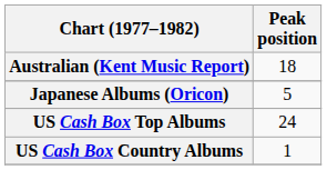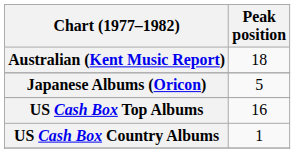 <table class="wikitable sortable plainrowheaders">
 <tr>
 <th>Chart (1977–1982)</th>
 <th>Peak<br>position</th>
 </tr>
 <tr>
 <th scope="row">Australian (<a href='#'>Kent Music Report</a>)</th>
 <td align="center">18</td>
 </tr>
 <tr>
 </tr>
 <tr>
 </tr>
 <tr>
 <th scope="row">Japanese Albums (<a href='#'>Oricon</a>)</th>
 <td align="center">5</td>
 </tr>
 <tr>
 </tr>
 <tr>
 </tr>
 <tr>
 </tr>
 <tr>
 <th scope="row">US <em><a href='#'>Cash Box</a></em> Top Albums</th>
-<td align="center">24</td>
+<td align="center">16</td>
 </tr>
 <tr>
 <th scope="row">US <em><a href='#'>Cash Box</a></em> Country Albums</th>
 <td align="center">1</td>
 </tr>
 <tr>
 </tr>
 <tr>
 </tr>
 </table>
